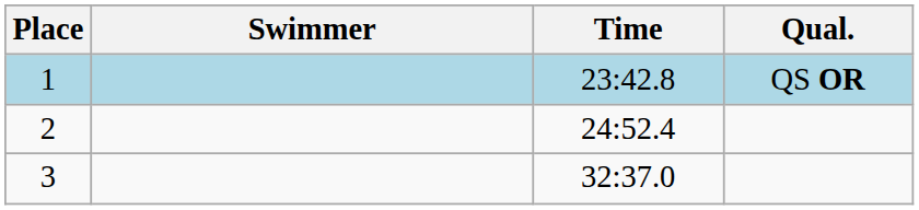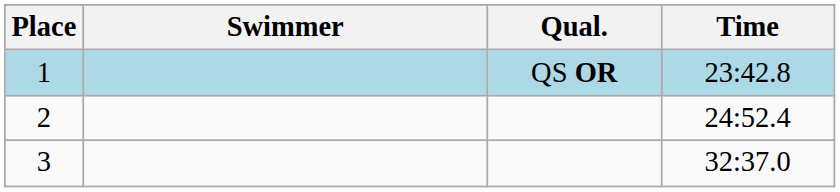 <table class=wikitable style="text-align:center">
 <tr>
 <th>Place</th>
 <th width=220>Swimmer</th>
+<th width=90>Qual.</th>
 <th width=90>Time</th>
-<th width=90>Qual.</th>
 </tr>
 <tr bgcolor=lightblue>
 <td>1</td>
 <td align=left></td>
+<td>QS <strong>OR</strong></td>
 <td>23:42.8</td>
-<td>QS <strong>OR</strong></td>
 </tr>
 <tr>
 <td>2</td>
 <td align=left></td>
+<td></td>
 <td>24:52.4</td>
-<td></td>
 </tr>
 <tr>
 <td>3</td>
 <td align=left></td>
+<td></td>
 <td>32:37.0</td>
-<td></td>
 </tr>
 </table>
